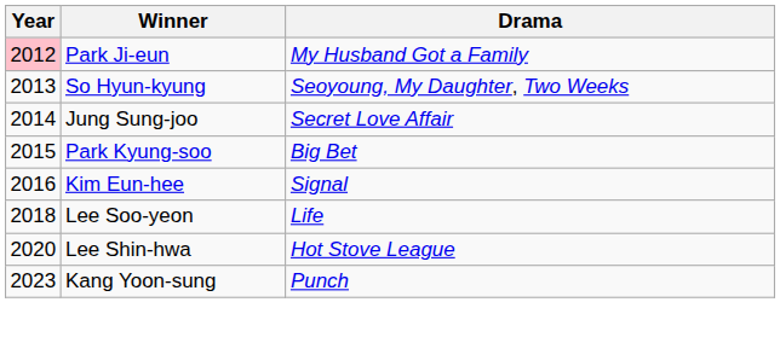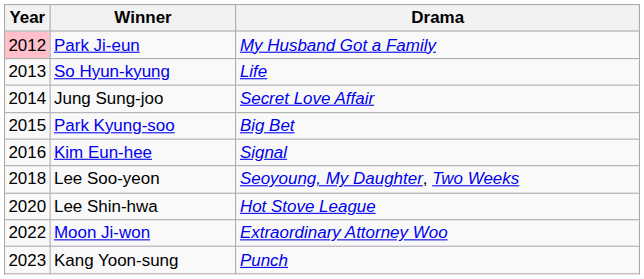 <table class="wikitable" style="width:600px">
 <tr>
 <th width=10>Year</th>
 <th>Winner</th>
 <th>Drama</th>
 </tr>
 <tr>
 <td style="background: pink;">2012</td>
 <td><a href='#'>Park Ji-eun</a></td>
 <td><em><a href='#'>My Husband Got a Family</a></em></td>
 </tr>
 <tr>
 <td>2013</td>
 <td><a href='#'>So Hyun-kyung</a></td>
-<td><em><a href='#'>Seoyoung, My Daughter</a></em>, <em><a href='#'>Two Weeks</a></em></td>
+<td><em><a href='#'>Life</a></em></td>
 </tr>
 <tr>
 <td>2014</td>
 <td>Jung Sung-joo</td>
 <td><em><a href='#'>Secret Love Affair</a></em></td>
 </tr>
 <tr>
 <td>2015</td>
 <td><a href='#'>Park Kyung-soo</a></td>
 <td><em><a href='#'>Big Bet</a></em></td>
 </tr>
 <tr>
 <td>2016</td>
 <td><a href='#'>Kim Eun-hee</a></td>
 <td><em><a href='#'>Signal</a></em></td>
 </tr>
 <tr>
 <td>2018</td>
 <td>Lee Soo-yeon</td>
-<td><em><a href='#'>Life</a></em></td>
+<td><em><a href='#'>Seoyoung, My Daughter</a></em>, <em><a href='#'>Two Weeks</a></em></td>
 </tr>
 <tr>
 <td>2020</td>
 <td>Lee Shin-hwa</td>
 <td><em><a href='#'>Hot Stove League</a></em></td>
 </tr>
 <tr>
+<td>2022</td>
+<td><a href='#'>Moon Ji-won</a></td>
+<td><em><a href='#'>Extraordinary Attorney Woo</a></em></td>
+</tr>
+<tr>
 <td>2023</td>
 <td>Kang Yoon-sung</td>
 <td><em><a href='#'>Punch</a></em></td>
 </tr>
 </table>
